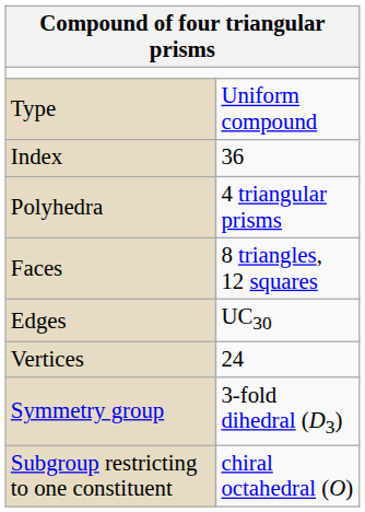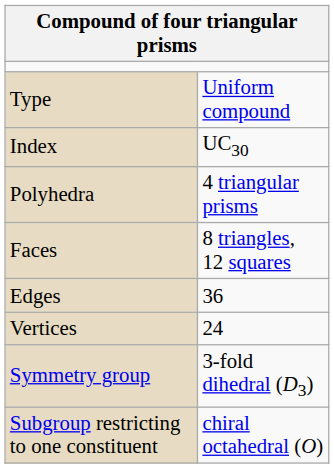 <table class="wikitable" style="float:right; margin-left:8px; width:250px">
 <tr>
 <th bgcolor=#e7dcc3 colspan=2>Compound of four triangular prisms</th>
 </tr>
 <tr>
 <td align=center colspan=2></td>
 </tr>
 <tr>
 <td bgcolor=#e7dcc3>Type</td>
 <td><a href='#'>Uniform compound</a></td>
 </tr>
 <tr>
 <td bgcolor=#e7dcc3>Index</td>
-<td>36</td>
+<td>UC<sub>30</sub></td>
 </tr>
 <tr>
 <td bgcolor=#e7dcc3>Polyhedra</td>
 <td>4 <a href='#'>triangular prisms</a></td>
 </tr>
 <tr>
 <td bgcolor=#e7dcc3>Faces</td>
 <td>8 <a href='#'>triangles</a>,<br>12 <a href='#'>squares</a></td>
 </tr>
 <tr>
 <td bgcolor=#e7dcc3>Edges</td>
-<td>UC<sub>30</sub></td>
+<td>36</td>
 </tr>
 <tr>
 <td bgcolor=#e7dcc3>Vertices</td>
 <td>24</td>
 </tr>
 <tr>
 <td bgcolor=#e7dcc3><a href='#'>Symmetry group</a></td>
 <td>3-fold <a href='#'>dihedral</a> (<em>D</em><sub>3</sub>)</td>
 </tr>
 <tr>
 <td bgcolor=#e7dcc3><a href='#'>Subgroup</a> restricting to one constituent</td>
 <td><a href='#'>chiral</a> <a href='#'>octahedral</a> (<em>O</em>)</td>
 </tr>
 </table>
